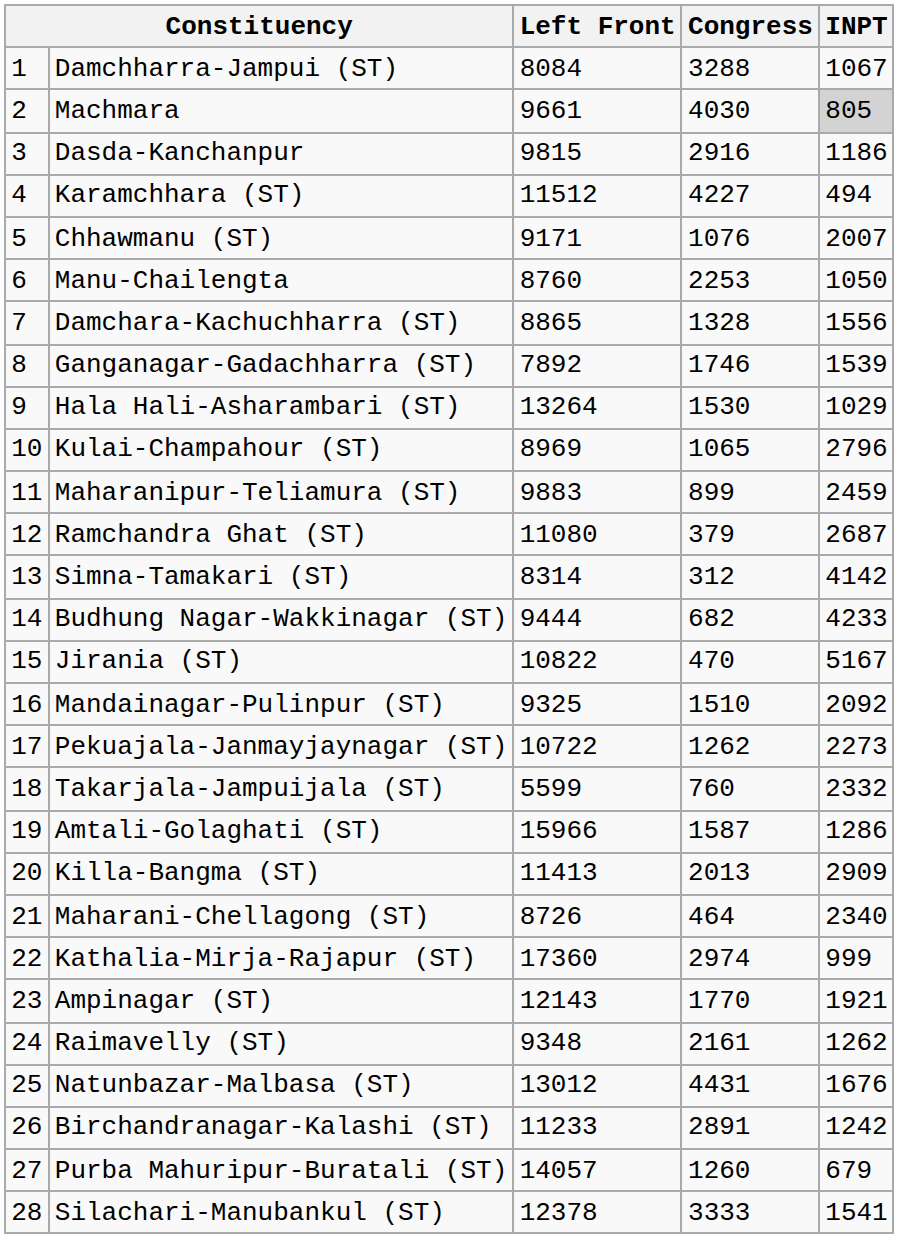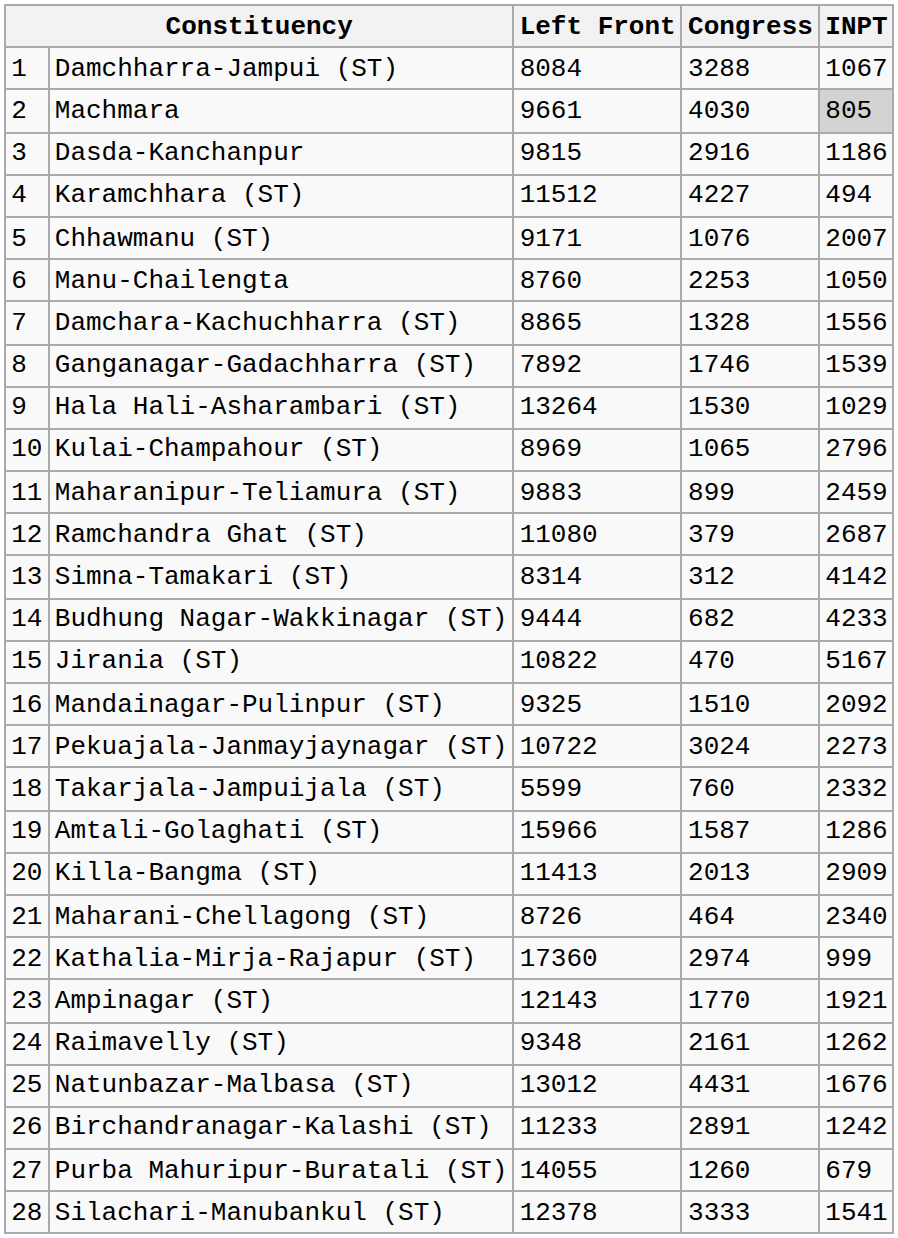 <table class="wikitable">
 <tr>
 <th colspan="2">Constituency</th>
 <th colspan="1">Left Front</th>
 <th colspan="1">Congress</th>
 <th colspan="1">INPT</th>
 </tr>
 <tr>
 <td>1</td>
 <td>Damchharra-Jampui (ST)</td>
 <td>8084</td>
 <td>3288</td>
 <td>1067</td>
 </tr>
 <tr>
 <td>2</td>
 <td>Machmara</td>
 <td>9661</td>
 <td>4030</td>
 <td style="background: lightgrey;">805</td>
 </tr>
 <tr>
 <td>3</td>
 <td>Dasda-Kanchanpur</td>
 <td>9815</td>
 <td>2916</td>
 <td>1186</td>
 </tr>
 <tr>
 <td>4</td>
 <td>Karamchhara (ST)</td>
 <td>11512</td>
 <td>4227</td>
 <td>494</td>
 </tr>
 <tr>
 <td>5</td>
 <td>Chhawmanu (ST)</td>
 <td>9171</td>
 <td>1076</td>
 <td>2007</td>
 </tr>
 <tr>
 <td>6</td>
 <td>Manu-Chailengta</td>
 <td>8760</td>
 <td>2253</td>
 <td>1050</td>
 </tr>
 <tr>
 <td>7</td>
 <td>Damchara-Kachuchharra (ST)</td>
 <td>8865</td>
 <td>1328</td>
 <td>1556</td>
 </tr>
 <tr>
 <td>8</td>
 <td>Ganganagar-Gadachharra (ST)</td>
 <td>7892</td>
 <td>1746</td>
 <td>1539</td>
 </tr>
 <tr>
 <td>9</td>
 <td>Hala Hali-Asharambari (ST)</td>
 <td>13264</td>
 <td>1530</td>
 <td>1029</td>
 </tr>
 <tr>
 <td>10</td>
 <td>Kulai-Champahour (ST)</td>
 <td>8969</td>
 <td>1065</td>
 <td>2796</td>
 </tr>
 <tr>
 <td>11</td>
 <td>Maharanipur-Teliamura (ST)</td>
 <td>9883</td>
 <td>899</td>
 <td>2459</td>
 </tr>
 <tr>
 <td>12</td>
 <td>Ramchandra Ghat (ST)</td>
 <td>11080</td>
 <td>379</td>
 <td>2687</td>
 </tr>
 <tr>
 <td>13</td>
 <td>Simna-Tamakari (ST)</td>
 <td>8314</td>
 <td>312</td>
 <td>4142</td>
 </tr>
 <tr>
 <td>14</td>
 <td>Budhung Nagar-Wakkinagar (ST)</td>
 <td>9444</td>
 <td>682</td>
 <td>4233</td>
 </tr>
 <tr>
 <td>15</td>
 <td>Jirania (ST)</td>
 <td>10822</td>
 <td>470</td>
 <td>5167</td>
 </tr>
 <tr>
 <td>16</td>
 <td>Mandainagar-Pulinpur (ST)</td>
 <td>9325</td>
 <td>1510</td>
 <td>2092</td>
 </tr>
 <tr>
 <td>17</td>
 <td>Pekuajala-Janmayjaynagar (ST)</td>
 <td>10722</td>
-<td>1262</td>
+<td>3024</td>
 <td>2273</td>
 </tr>
 <tr>
 <td>18</td>
 <td>Takarjala-Jampuijala (ST)</td>
 <td>5599</td>
 <td>760</td>
 <td>2332</td>
 </tr>
 <tr>
 <td>19</td>
 <td>Amtali-Golaghati (ST)</td>
 <td>15966</td>
 <td>1587</td>
 <td>1286</td>
 </tr>
 <tr>
 <td>20</td>
 <td>Killa-Bangma (ST)</td>
 <td>11413</td>
 <td>2013</td>
 <td>2909</td>
 </tr>
 <tr>
 <td>21</td>
 <td>Maharani-Chellagong (ST)</td>
 <td>8726</td>
 <td>464</td>
 <td>2340</td>
 </tr>
 <tr>
 <td>22</td>
 <td>Kathalia-Mirja-Rajapur (ST)</td>
 <td>17360</td>
 <td>2974</td>
 <td>999</td>
 </tr>
 <tr>
 <td>23</td>
 <td>Ampinagar (ST)</td>
 <td>12143</td>
 <td>1770</td>
 <td>1921</td>
 </tr>
 <tr>
 <td>24</td>
 <td>Raimavelly (ST)</td>
 <td>9348</td>
 <td>2161</td>
 <td>1262</td>
 </tr>
 <tr>
 <td>25</td>
 <td>Natunbazar-Malbasa (ST)</td>
 <td>13012</td>
 <td>4431</td>
 <td>1676</td>
 </tr>
 <tr>
 <td>26</td>
 <td>Birchandranagar-Kalashi (ST)</td>
 <td>11233</td>
 <td>2891</td>
 <td>1242</td>
 </tr>
 <tr>
 <td>27</td>
 <td>Purba Mahuripur-Buratali (ST)</td>
-<td>14057</td>
+<td>14055</td>
 <td>1260</td>
 <td>679</td>
 </tr>
 <tr>
 <td>28</td>
 <td>Silachari-Manubankul (ST)</td>
 <td>12378</td>
 <td>3333</td>
 <td>1541</td>
 </tr>
 </table>
